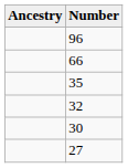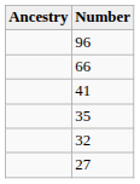 <table style="float: center;" class="wikitable">
 <tr>
 <th style="background:#efefef;">Ancestry</th>
 <th style="background:#efefef;">Number</th>
 </tr>
 <tr>
 <td></td>
 <td>96</td>
 </tr>
 <tr>
 <td></td>
 <td>66</td>
 </tr>
 <tr>
 <td></td>
+<td>41</td>
+</tr>
+<tr>
+<td></td>
 <td>35</td>
 </tr>
 <tr>
 <td></td>
 <td>32</td>
 </tr>
 <tr>
 <td></td>
-<td>30</td>
-</tr>
-<tr>
-<td></td>
 <td>27</td>
 </tr>
 </table>
